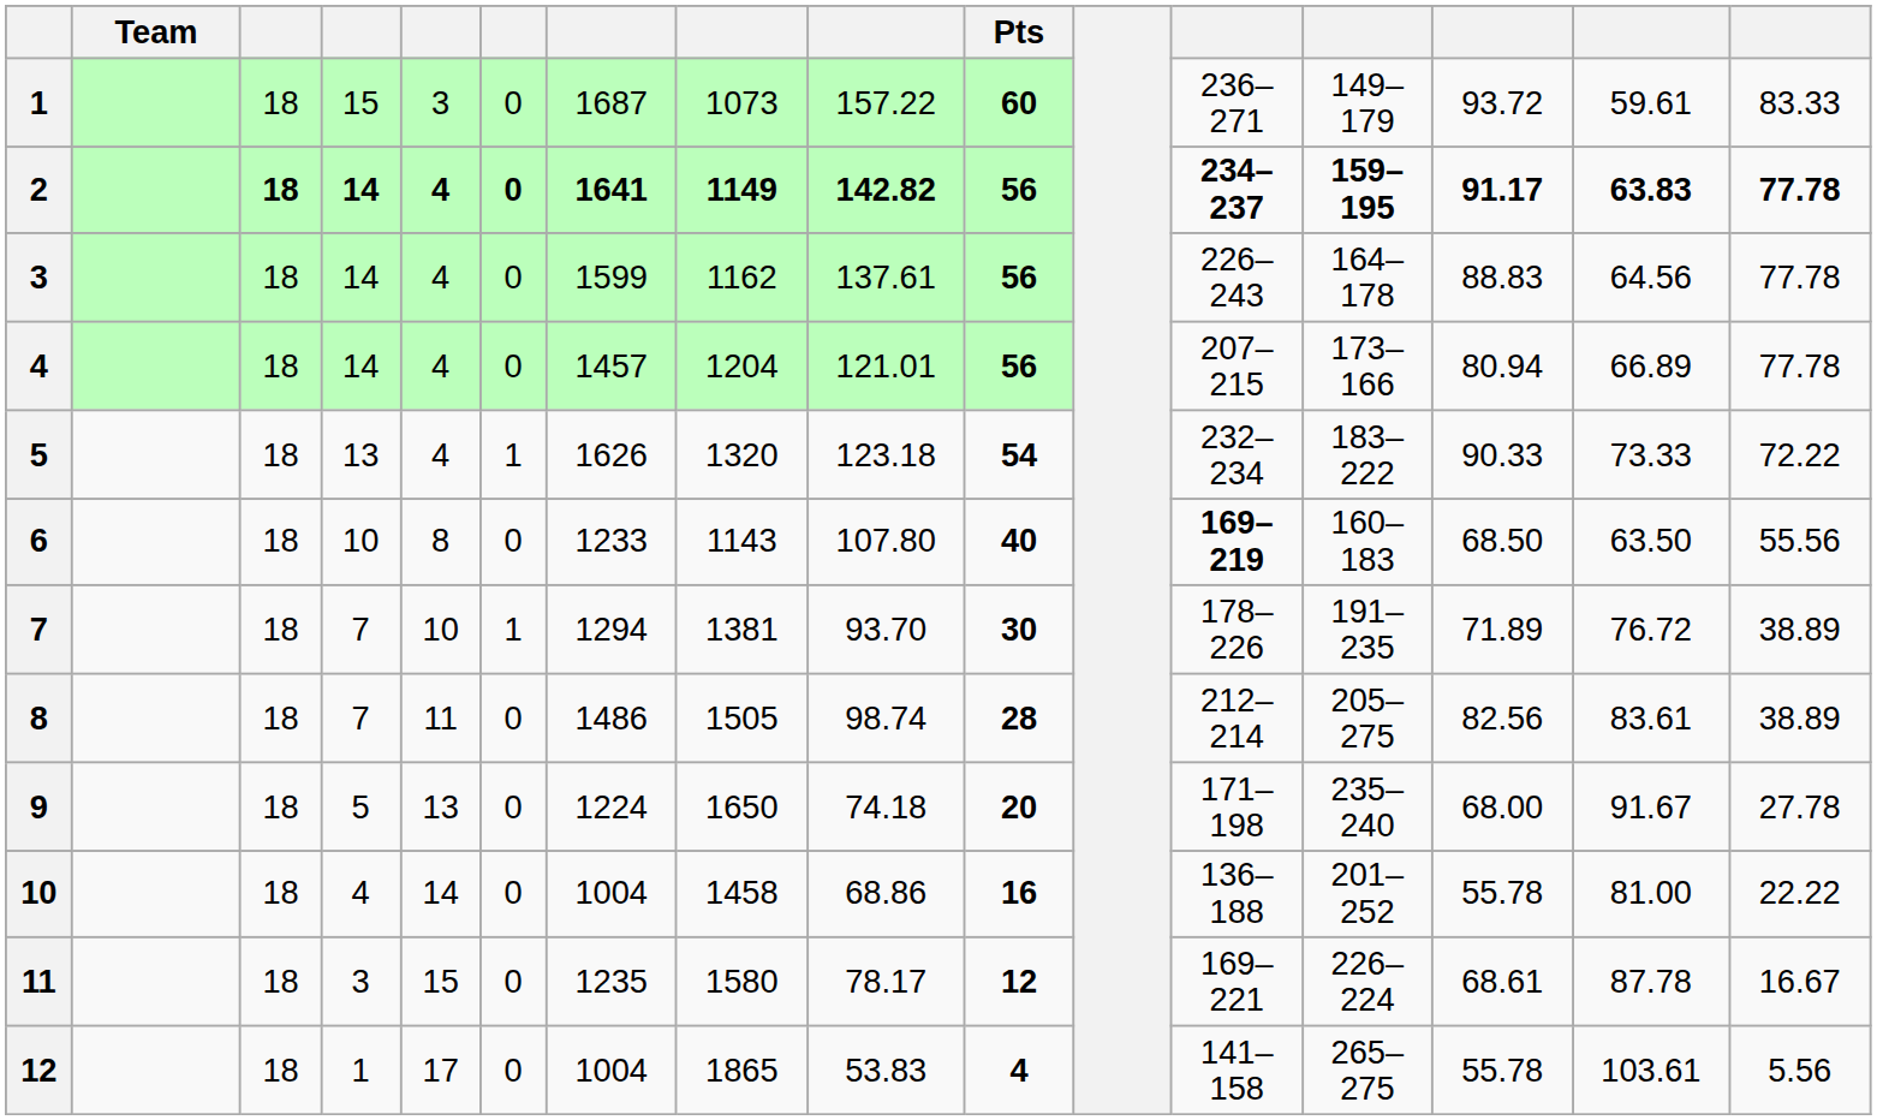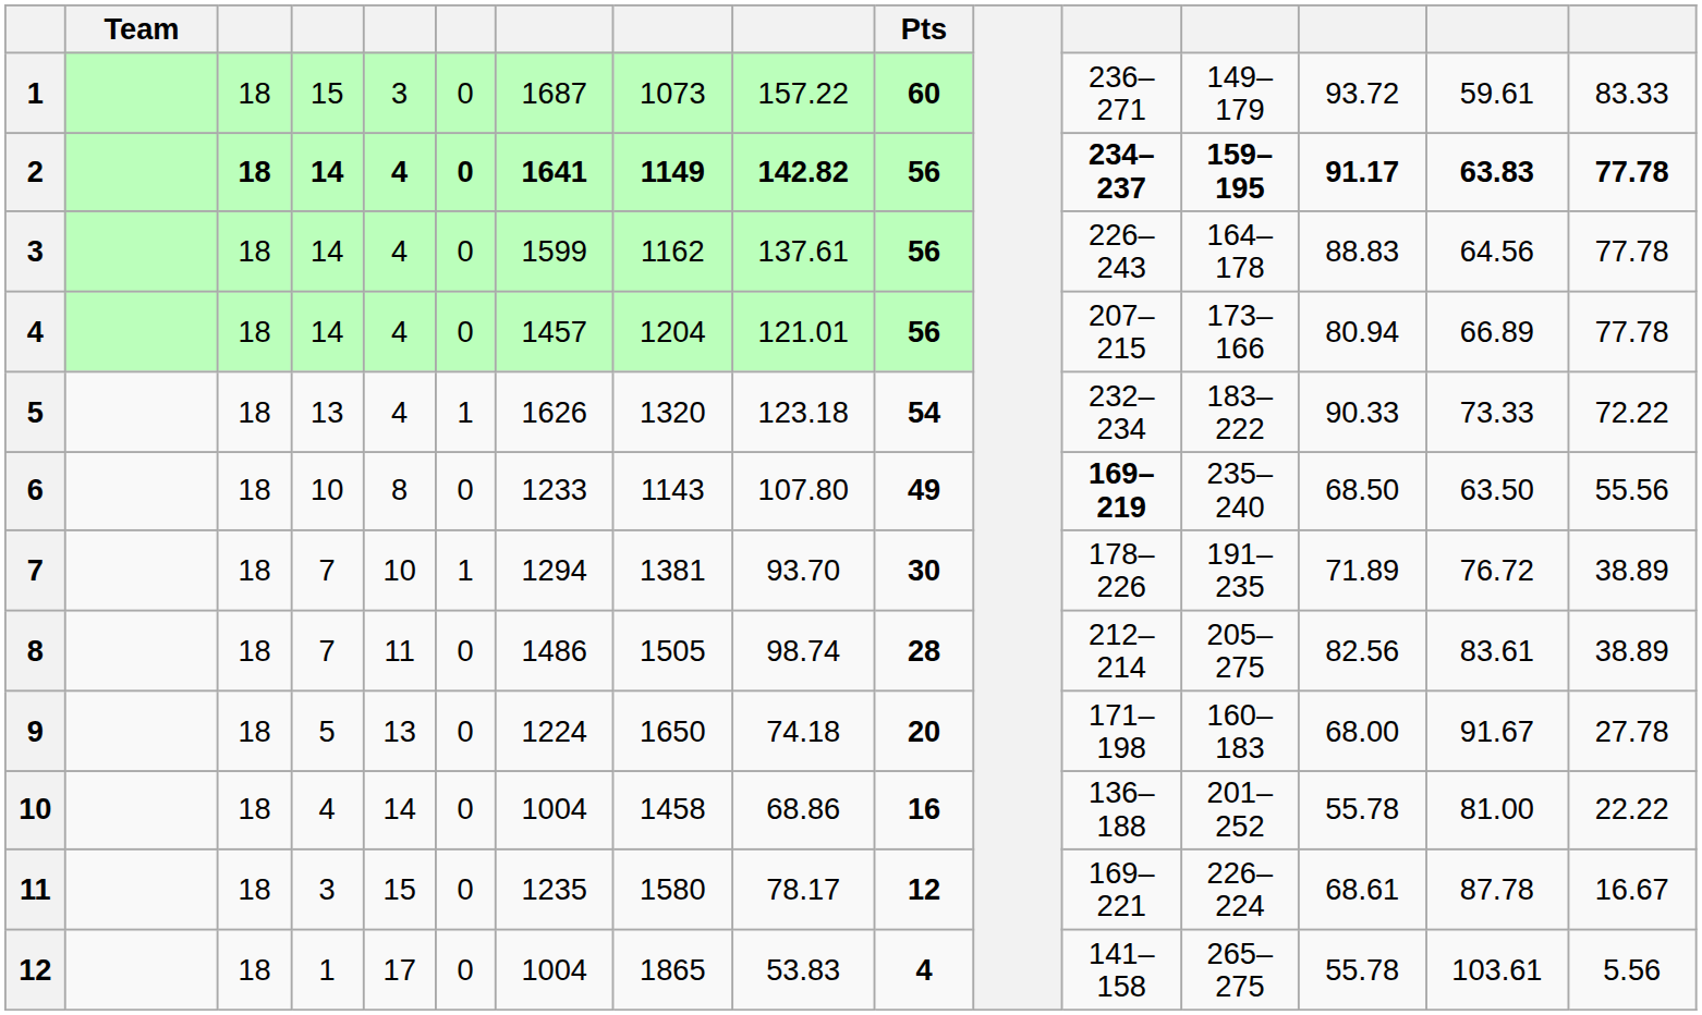 <table class="wikitable" width="65%" style="text-align:center; font-size:90%">
 <tr>
 <th style="width:1%;"></th>
 <th style="width:5%;">Team</th>
 <th style="width:2%;"></th>
 <th style="width:2%;"></th>
 <th style="width:2%;"></th>
 <th style="width:2%;"></th>
 <th style="width:3%;"></th>
 <th style="width:3%;"></th>
 <th style="width:3%;"></th>
 <th style="width:3%;">Pts</th>
 <th style="width:3%;"  rowspan=13></th>
 <th style="width:3%;"></th>
 <th style="width:3%;"></th>
 <th style="width:3%;"></th>
 <th style="width:3%;"></th>
 <th style="width:3%;"></th>
 </tr>
 <tr>
 <th scope="row" style="text-align:center;">1</th>
 <td bgcolor="#bbffbb" align="left"> </td>
 <td bgcolor="#bbffbb">18</td>
 <td bgcolor="#bbffbb">15</td>
 <td bgcolor="#bbffbb">3</td>
 <td bgcolor="#bbffbb">0</td>
 <td bgcolor="#bbffbb">1687</td>
 <td bgcolor="#bbffbb">1073</td>
 <td bgcolor="#bbffbb">157.22</td>
 <td bgcolor="#bbffbb"><strong>60</strong></td>
 <td>236–271</td>
 <td>149–179</td>
 <td>93.72</td>
 <td>59.61</td>
 <td>83.33</td>
 </tr>
 <tr>
 <th scope="row" style="text-align:center;">2</th>
 <td bgcolor="#bbffbb" align="left"><strong> </strong></td>
 <td bgcolor="#bbffbb"><strong>18</strong></td>
 <td bgcolor="#bbffbb"><strong>14</strong></td>
 <td bgcolor="#bbffbb"><strong>4</strong></td>
 <td bgcolor="#bbffbb"><strong>0</strong></td>
 <td bgcolor="#bbffbb"><strong>1641</strong></td>
 <td bgcolor="#bbffbb"><strong>1149</strong></td>
 <td bgcolor="#bbffbb"><strong>142.82</strong></td>
 <td bgcolor="#bbffbb"><strong>56</strong></td>
 <td><strong>234–237</strong></td>
 <td><strong>159–195</strong></td>
 <td><strong>91.17</strong></td>
 <td><strong>63.83</strong></td>
 <td><strong>77.78</strong></td>
 </tr>
 <tr>
 <th scope="row" style="text-align:center;">3</th>
 <td align="left" bgcolor="#bbffbb"> </td>
 <td bgcolor="#bbffbb">18</td>
 <td bgcolor="#bbffbb">14</td>
 <td bgcolor="#bbffbb">4</td>
 <td bgcolor="#bbffbb">0</td>
 <td bgcolor="#bbffbb">1599</td>
 <td bgcolor="#bbffbb">1162</td>
 <td bgcolor="#bbffbb">137.61</td>
 <td bgcolor="#bbffbb"><strong>56</strong></td>
 <td>226–243</td>
 <td>164–178</td>
 <td>88.83</td>
 <td>64.56</td>
 <td>77.78</td>
 </tr>
 <tr>
 <th scope="row" style="text-align:center;">4</th>
 <td align="left" bgcolor="#bbffbb"> </td>
 <td bgcolor="#bbffbb">18</td>
 <td bgcolor="#bbffbb">14</td>
 <td bgcolor="#bbffbb">4</td>
 <td bgcolor="#bbffbb">0</td>
 <td bgcolor="#bbffbb">1457</td>
 <td bgcolor="#bbffbb">1204</td>
 <td bgcolor="#bbffbb">121.01</td>
 <td bgcolor="#bbffbb"><strong>56</strong></td>
 <td>207–215</td>
 <td>173–166</td>
 <td>80.94</td>
 <td>66.89</td>
 <td>77.78</td>
 </tr>
 <tr>
 <th scope="row" style="text-align:center;">5</th>
 <td align="left"> </td>
 <td>18</td>
 <td>13</td>
 <td>4</td>
 <td>1</td>
 <td>1626</td>
 <td>1320</td>
 <td>123.18</td>
 <td><strong>54</strong></td>
 <td>232–234</td>
 <td>183–222</td>
 <td>90.33</td>
 <td>73.33</td>
 <td>72.22</td>
 </tr>
 <tr>
 <th scope="row" style="text-align:center;">6</th>
 <td align="left"> </td>
 <td>18</td>
 <td>10</td>
 <td>8</td>
 <td>0</td>
 <td>1233</td>
 <td>1143</td>
 <td>107.80</td>
-<td><strong>40</strong></td>
+<td><strong>49</strong></td>
 <td><strong>169–219</strong></td>
-<td>160–183</td>
+<td>235–240</td>
 <td>68.50</td>
 <td>63.50</td>
 <td>55.56</td>
 </tr>
 <tr>
 <th scope="row" style="text-align:center;">7</th>
 <td align="left"> </td>
 <td>18</td>
 <td>7</td>
 <td>10</td>
 <td>1</td>
 <td>1294</td>
 <td>1381</td>
 <td>93.70</td>
 <td><strong>30</strong></td>
 <td>178–226</td>
 <td>191–235</td>
 <td>71.89</td>
 <td>76.72</td>
 <td>38.89</td>
 </tr>
 <tr>
 <th scope="row" style="text-align:center;">8</th>
 <td align="left"> </td>
 <td>18</td>
 <td>7</td>
 <td>11</td>
 <td>0</td>
 <td>1486</td>
 <td>1505</td>
 <td>98.74</td>
 <td><strong>28</strong></td>
 <td>212–214</td>
 <td>205–275</td>
 <td>82.56</td>
 <td>83.61</td>
 <td>38.89</td>
 </tr>
 <tr>
 <th scope="row" style="text-align:center;">9</th>
 <td align="left"> </td>
 <td>18</td>
 <td>5</td>
 <td>13</td>
 <td>0</td>
 <td>1224</td>
 <td>1650</td>
 <td>74.18</td>
 <td><strong>20</strong></td>
 <td>171–198</td>
-<td>235–240</td>
+<td>160–183</td>
 <td>68.00</td>
 <td>91.67</td>
 <td>27.78</td>
 </tr>
 <tr>
 <th scope="row" style="text-align:center;">10</th>
 <td align="left"> </td>
 <td>18</td>
 <td>4</td>
 <td>14</td>
 <td>0</td>
 <td>1004</td>
 <td>1458</td>
 <td>68.86</td>
 <td><strong>16</strong></td>
 <td>136–188</td>
 <td>201–252</td>
 <td>55.78</td>
 <td>81.00</td>
 <td>22.22</td>
 </tr>
 <tr>
 <th scope="row" style="text-align:center;">11</th>
 <td align="left"> </td>
 <td>18</td>
 <td>3</td>
 <td>15</td>
 <td>0</td>
 <td>1235</td>
 <td>1580</td>
 <td>78.17</td>
 <td><strong>12</strong></td>
 <td>169–221</td>
 <td>226–224</td>
 <td>68.61</td>
 <td>87.78</td>
 <td>16.67</td>
 </tr>
 <tr>
 <th scope="row" style="text-align:center;">12</th>
 <td align="left"> </td>
 <td>18</td>
 <td>1</td>
 <td>17</td>
 <td>0</td>
 <td>1004</td>
 <td>1865</td>
 <td>53.83</td>
 <td><strong>4</strong></td>
 <td>141–158</td>
 <td>265–275</td>
 <td>55.78</td>
 <td>103.61</td>
 <td>5.56</td>
 </tr>
 </table>
